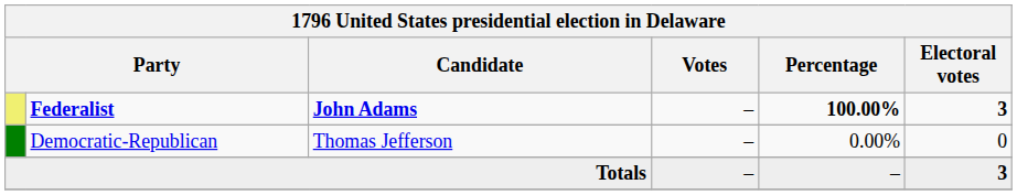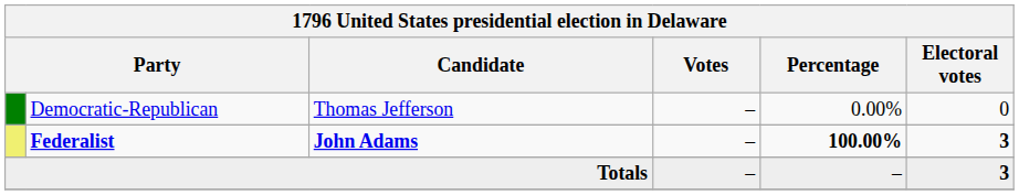 <table class="wikitable" style="font-size: 95%;">
 <tr>
 <th colspan="6">1796 United States presidential election in Delaware</th>
 </tr>
 <tr>
 <th colspan="2" style="width: 15em">Party</th>
 <th style="width: 17em">Candidate</th>
 <th style="width: 5em">Votes</th>
 <th style="width: 7em">Percentage</th>
 <th style="width: 5em">Electoral votes</th>
 </tr>
 <tr>
+<th style="background-color:#008000; width: 3px"></th>
+<td style="width: 130px"><a href='#'>Democratic-Republican</a></td>
+<td><a href='#'>Thomas Jefferson</a></td>
+<td align="right">–</td>
+<td align="right">0.00%</td>
+<td align="right">0</td>
+</tr>
+<tr>
+</tr>
+<tr>
 <th style="background-color:#F0F071; width: 3px"></th>
 <td style="width: 130px"><strong><a href='#'>Federalist</a></strong></td>
 <td><strong><a href='#'>John Adams</a></strong></td>
 <td align="right">–</td>
 <td align="right"><strong>100.00%</strong></td>
 <td align="right"><strong>3</strong></td>
-</tr>
-<tr>
-</tr>
-<tr>
-<th style="background-color:#008000; width: 3px"></th>
-<td style="width: 130px"><a href='#'>Democratic-Republican</a></td>
-<td><a href='#'>Thomas Jefferson</a></td>
-<td align="right">–</td>
-<td align="right">0.00%</td>
-<td align="right">0</td>
 </tr>
 <tr>
 </tr>
 <tr>
 </tr>
 <tr bgcolor="#EEEEEE">
 <td colspan="3" align="right"><strong>Totals</strong></td>
 <td align="right">–</td>
 <td align="right">–</td>
 <td align="right"><strong>3</strong></td>
 </tr>
 <tr>
 </tr>
 </table>
